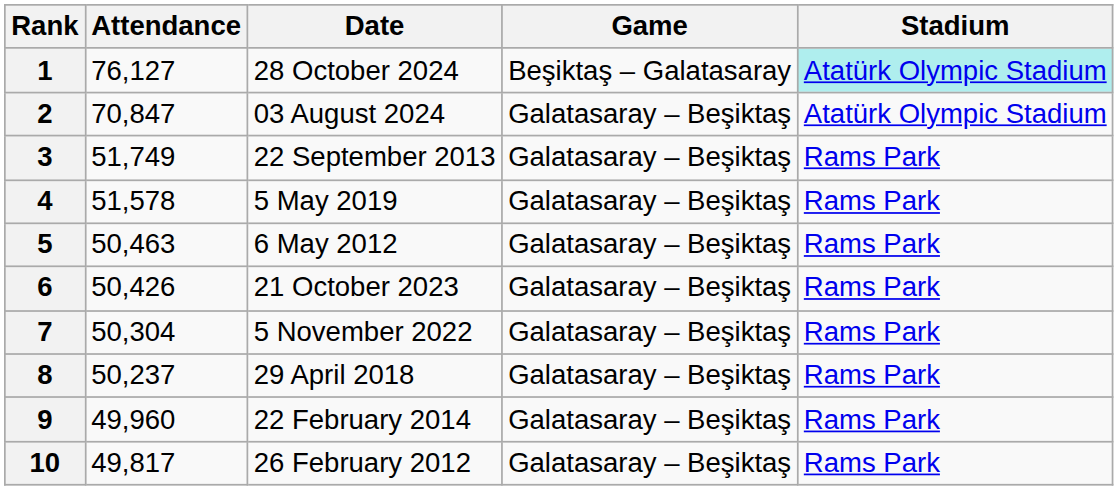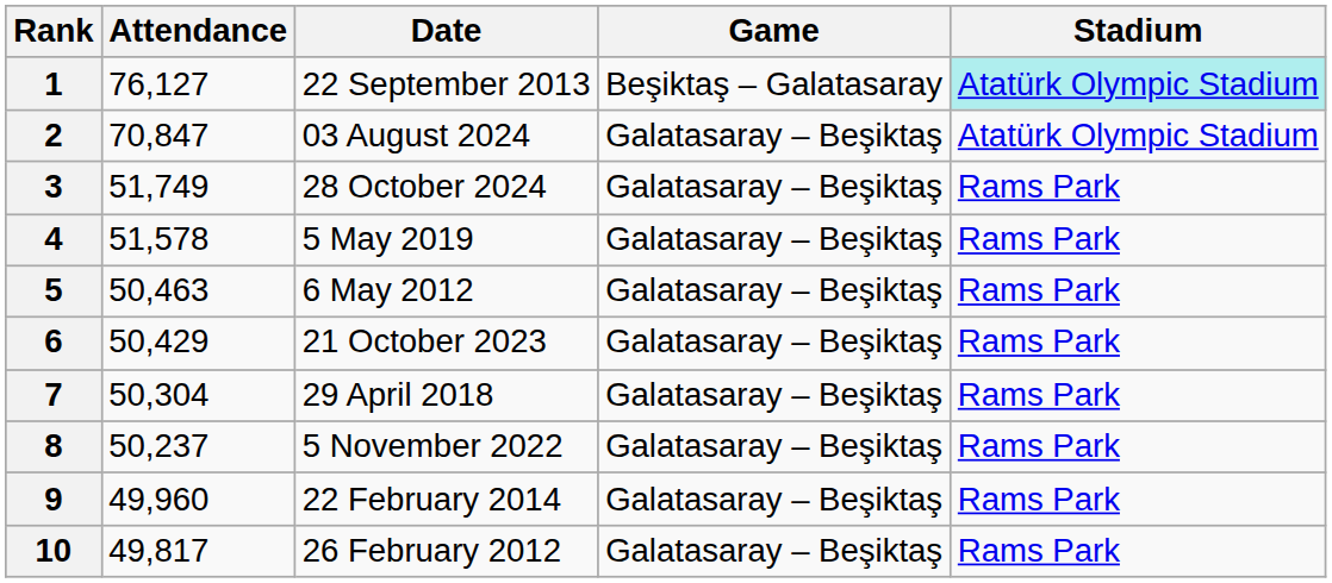 <table class="wikitable">
 <tr>
 <th>Rank</th>
 <th>Attendance</th>
 <th>Date</th>
 <th>Game</th>
 <th>Stadium</th>
 </tr>
 <tr>
 <th>1</th>
 <td>76,127</td>
-<td>28 October 2024</td>
+<td>22 September 2013</td>
 <td>Beşiktaş – Galatasaray</td>
 <td style="background: paleturquoise;"><a href='#'>Atatürk Olympic Stadium</a></td>
 </tr>
 <tr>
 <th>2</th>
 <td>70,847</td>
 <td>03 August 2024</td>
 <td>Galatasaray – Beşiktaş</td>
 <td><a href='#'>Atatürk Olympic Stadium</a></td>
 </tr>
 <tr>
 <th>3</th>
 <td>51,749</td>
-<td>22 September 2013</td>
+<td>28 October 2024</td>
 <td>Galatasaray – Beşiktaş</td>
 <td><a href='#'>Rams Park</a></td>
 </tr>
 <tr>
 <th>4</th>
 <td>51,578</td>
 <td>5 May 2019</td>
 <td>Galatasaray – Beşiktaş</td>
 <td><a href='#'>Rams Park</a></td>
 </tr>
 <tr>
 <th>5</th>
 <td>50,463</td>
 <td>6 May 2012</td>
 <td>Galatasaray – Beşiktaş</td>
 <td><a href='#'>Rams Park</a></td>
 </tr>
 <tr>
 <th>6</th>
-<td>50,426</td>
+<td>50,429</td>
 <td>21 October 2023</td>
 <td>Galatasaray – Beşiktaş</td>
 <td><a href='#'>Rams Park</a></td>
 </tr>
 <tr>
 <th>7</th>
 <td>50,304</td>
-<td>5 November 2022</td>
+<td>29 April 2018</td>
 <td>Galatasaray – Beşiktaş</td>
 <td><a href='#'>Rams Park</a></td>
 </tr>
 <tr>
 <th>8</th>
 <td>50,237</td>
-<td>29 April 2018</td>
+<td>5 November 2022</td>
 <td>Galatasaray – Beşiktaş</td>
 <td><a href='#'>Rams Park</a></td>
 </tr>
 <tr>
 <th>9</th>
 <td>49,960</td>
 <td>22 February 2014</td>
 <td>Galatasaray – Beşiktaş</td>
 <td><a href='#'>Rams Park</a></td>
 </tr>
 <tr>
 <th>10</th>
 <td>49,817</td>
 <td>26 February 2012</td>
 <td>Galatasaray – Beşiktaş</td>
 <td><a href='#'>Rams Park</a></td>
 </tr>
 </table>
